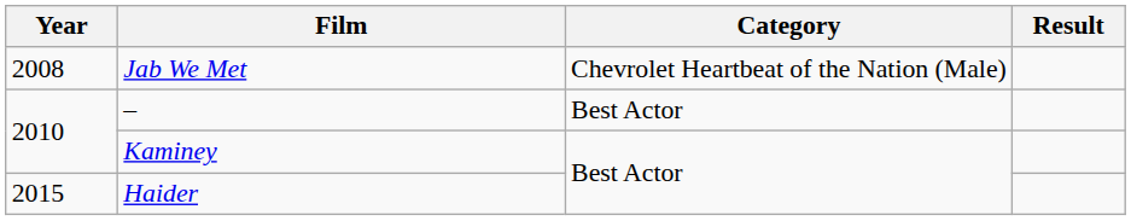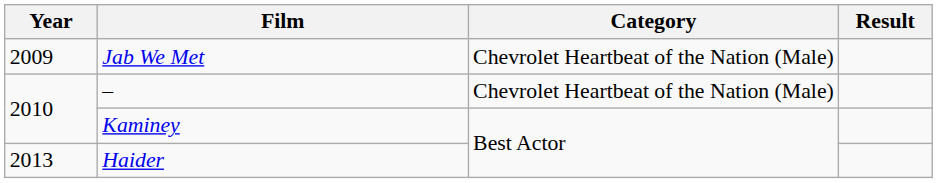 <table class="wikitable">
 <tr>
 <th style="width:10%;">Year</th>
 <th style="width:40%;">Film</th>
 <th style="width:40%;">Category</th>
 <th style="width:15%;">Result</th>
 </tr>
 <tr>
-<td>2008</td>
+<td>2009</td>
 <td><em><a href='#'>Jab We Met</a></em></td>
 <td>Chevrolet Heartbeat of the Nation (Male)</td>
 <td></td>
 </tr>
 <tr>
 <td rowspan="2">2010</td>
 <td>–</td>
-<td>Best Actor</td>
+<td>Chevrolet Heartbeat of the Nation (Male)</td>
 <td></td>
 </tr>
 <tr>
 <td><em><a href='#'>Kaminey</a></em></td>
 <td rowspan="2">Best Actor</td>
 <td></td>
 </tr>
 <tr>
-<td>2015</td>
+<td>2013</td>
 <td><em><a href='#'>Haider</a> </em></td>
 <td></td>
 </tr>
 </table>
